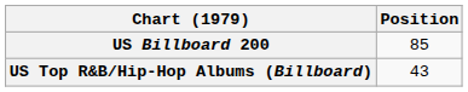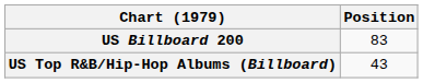 <table class="wikitable sortable plainrowheaders" style="text-align:center;">
 <tr>
 <th scope="col">Chart (1979)</th>
 <th scope="col">Position</th>
 </tr>
 <tr>
 <th scope="row">US <em>Billboard</em> 200</th>
-<td>85</td>
+<td>83</td>
 </tr>
 <tr>
 <th scope="row">US Top R&B/Hip-Hop Albums (<em>Billboard</em>)</th>
 <td>43</td>
 </tr>
 </table>
